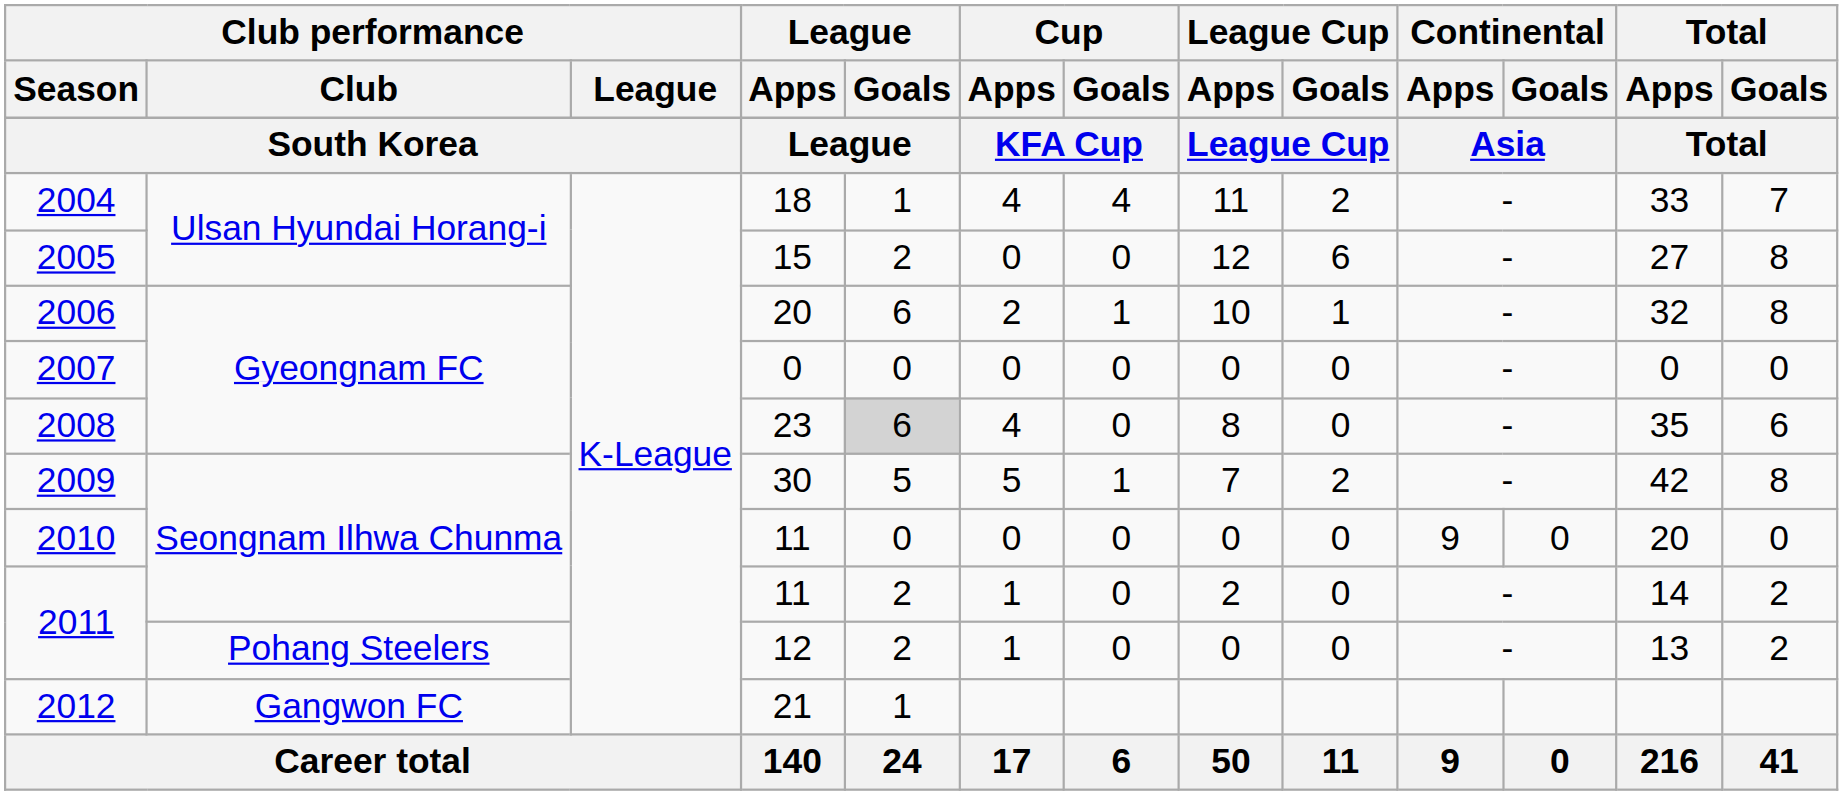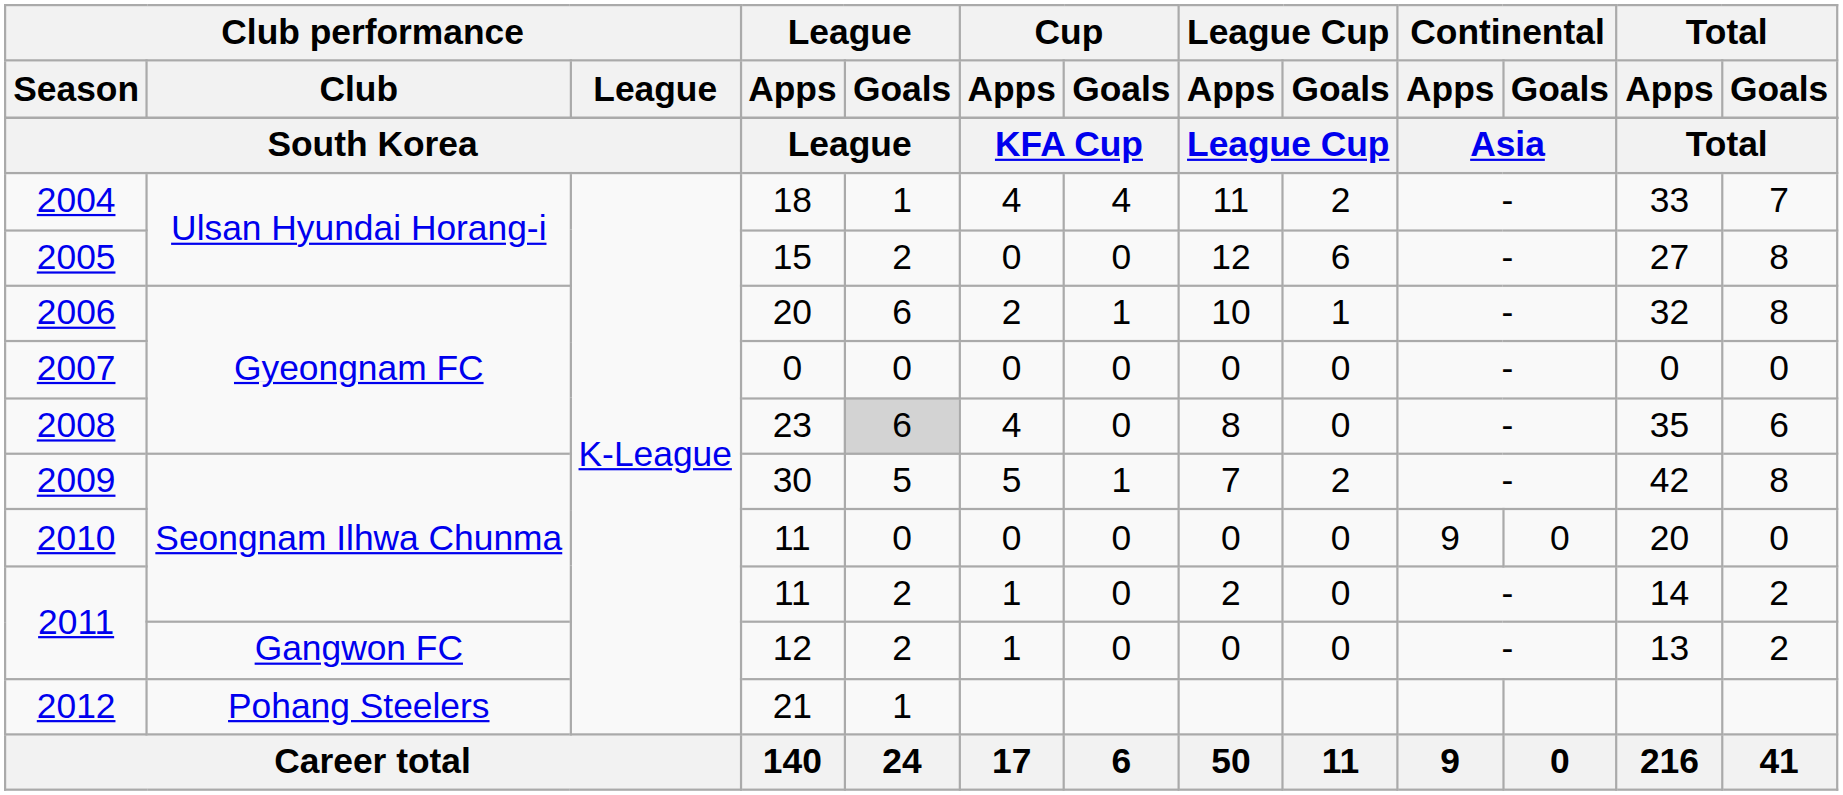 <table class="wikitable" style="text-align:center">
 <tr>
 <th colspan=3>Club performance</th>
 <th colspan=2>League</th>
 <th colspan=2>Cup</th>
 <th colspan=2>League Cup</th>
 <th colspan=2>Continental</th>
 <th colspan=2>Total</th>
 </tr>
 <tr>
 <th>Season</th>
 <th>Club</th>
 <th>League</th>
 <th>Apps</th>
 <th>Goals</th>
 <th>Apps</th>
 <th>Goals</th>
 <th>Apps</th>
 <th>Goals</th>
 <th>Apps</th>
 <th>Goals</th>
 <th>Apps</th>
 <th>Goals</th>
 </tr>
 <tr>
 </tr>
 <tr>
 <th colspan=3>South Korea</th>
 <th colspan=2>League</th>
 <th colspan=2><a href='#'>KFA Cup</a></th>
 <th colspan=2><a href='#'>League Cup</a></th>
 <th colspan=2><a href='#'>Asia</a></th>
 <th colspan=2>Total</th>
 </tr>
 <tr>
 <td><a href='#'>2004</a></td>
 <td rowspan="2"><a href='#'>Ulsan Hyundai Horang-i</a></td>
 <td rowspan="10"><a href='#'>K-League</a></td>
 <td>18</td>
 <td>1</td>
 <td>4</td>
 <td>4</td>
 <td>11</td>
 <td>2</td>
 <td colspan="2">-</td>
 <td>33</td>
 <td>7</td>
 </tr>
 <tr>
 <td><a href='#'>2005</a></td>
 <td>15</td>
 <td>2</td>
 <td>0</td>
 <td>0</td>
 <td>12</td>
 <td>6</td>
 <td colspan="2">-</td>
 <td>27</td>
 <td>8</td>
 </tr>
 <tr>
 <td><a href='#'>2006</a></td>
 <td rowspan="3"><a href='#'>Gyeongnam FC</a></td>
 <td>20</td>
 <td>6</td>
 <td>2</td>
 <td>1</td>
 <td>10</td>
 <td>1</td>
 <td colspan="2">-</td>
 <td>32</td>
 <td>8</td>
 </tr>
 <tr>
 <td><a href='#'>2007</a></td>
 <td>0</td>
 <td>0</td>
 <td>0</td>
 <td>0</td>
 <td>0</td>
 <td>0</td>
 <td colspan="2">-</td>
 <td>0</td>
 <td>0</td>
 </tr>
 <tr>
 <td><a href='#'>2008</a></td>
 <td>23</td>
 <td style="background: lightgrey;">6</td>
 <td>4</td>
 <td>0</td>
 <td>8</td>
 <td>0</td>
 <td colspan="2">-</td>
 <td>35</td>
 <td>6</td>
 </tr>
 <tr>
 <td><a href='#'>2009</a></td>
 <td rowspan="3"><a href='#'>Seongnam Ilhwa Chunma</a></td>
 <td>30</td>
 <td>5</td>
 <td>5</td>
 <td>1</td>
 <td>7</td>
 <td>2</td>
 <td colspan="2">-</td>
 <td>42</td>
 <td>8</td>
 </tr>
 <tr>
 <td><a href='#'>2010</a></td>
 <td>11</td>
 <td>0</td>
 <td>0</td>
 <td>0</td>
 <td>0</td>
 <td>0</td>
 <td>9</td>
 <td>0</td>
 <td>20</td>
 <td>0</td>
 </tr>
 <tr>
 <td rowspan="2"><a href='#'>2011</a></td>
 <td>11</td>
 <td>2</td>
 <td>1</td>
 <td>0</td>
 <td>2</td>
 <td>0</td>
 <td colspan="2">-</td>
 <td>14</td>
 <td>2</td>
 </tr>
 <tr>
-<td rowspan="1"><a href='#'>Pohang Steelers</a></td>
+<td rowspan="1"><a href='#'>Gangwon FC</a></td>
 <td>12</td>
 <td>2</td>
 <td>1</td>
 <td>0</td>
 <td>0</td>
 <td>0</td>
 <td colspan="2">-</td>
 <td>13</td>
 <td>2</td>
 </tr>
 <tr>
 <td><a href='#'>2012</a></td>
-<td rowspan="1"><a href='#'>Gangwon FC</a></td>
+<td rowspan="1"><a href='#'>Pohang Steelers</a></td>
 <td>21</td>
 <td>1</td>
 <td></td>
 <td></td>
 <td></td>
 <td></td>
 <td></td>
 <td></td>
 <td></td>
 </tr>
 <tr>
 <th colspan=3>Career total</th>
 <th>140</th>
 <th>24</th>
 <th>17</th>
 <th>6</th>
 <th>50</th>
 <th>11</th>
 <th>9</th>
 <th>0</th>
 <th>216</th>
 <th>41</th>
 </tr>
 </table>
